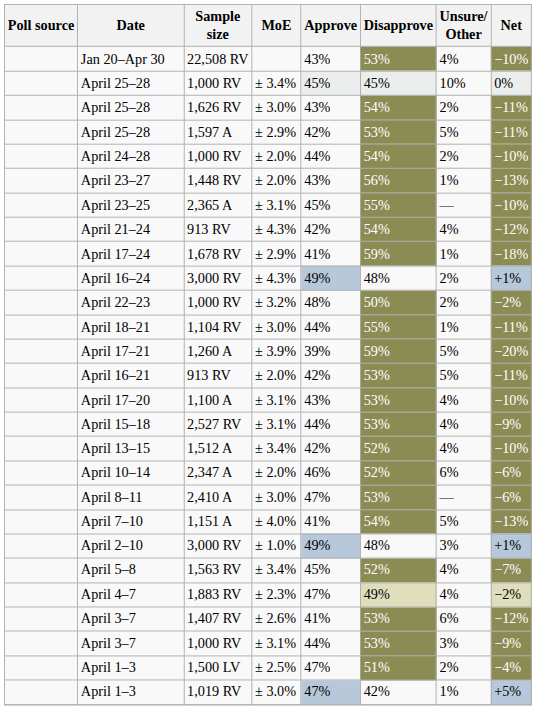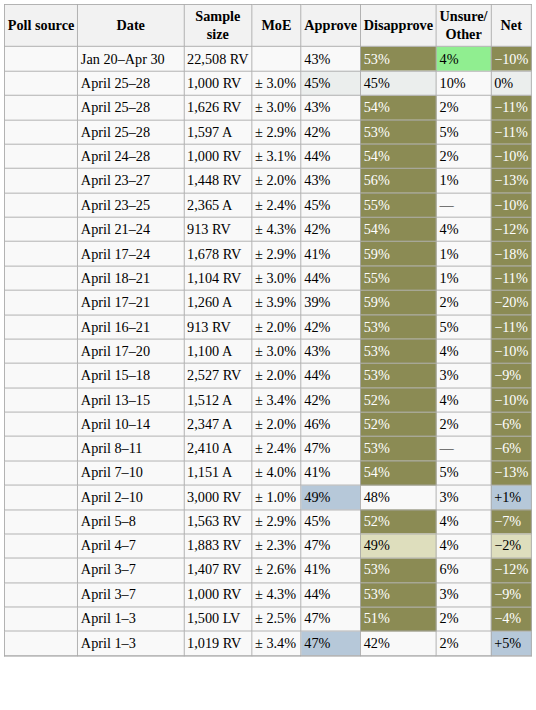 <table class="wikitable sortable mw-datatable defaultcenter col1left col2left col3left sticky-table-head sticky-table-col1" style="line-height:20px;">
 <tr>
 <th>Poll source</th>
 <th style=width:7em;>Date</th>
 <th>Sample<br>size</th>
 <th style=width:3em;>MoE</th>
 <th>Approve</th>
 <th>Disapprove</th>
 <th>Unsure/<br>Other</th>
 <th>Net</th>
 </tr>
 <tr>
 <td></td>
 <td>Jan 20–Apr 30</td>
 <td>22,508 RV</td>
 <td></td>
 <td>43%</td>
 <td style="background:#8B8B54; color: white">53%</td>
-<td>4%</td>
+<td style="background: lightgreen;">4%</td>
 <td style="background:#8B8B54; color: white">−10%</td>
 </tr>
 <tr>
 <td></td>
 <td>April 25–28</td>
 <td>1,000 RV</td>
-<td>± 3.4%</td>
+<td>± 3.0%</td>
 <td style="background:#EBEEED;">45%</td>
 <td style="background:#EBEEED;">45%</td>
 <td>10%</td>
 <td style="background:#EBEEED;">0%</td>
 </tr>
 <tr>
 <td></td>
 <td>April 25–28</td>
 <td>1,626 RV</td>
 <td>± 3.0%</td>
 <td>43%</td>
 <td style="background:#8B8B54; color: white">54%</td>
 <td>2%</td>
 <td style="background:#8B8B54; color: white">−11%</td>
 </tr>
 <tr>
 <td></td>
 <td>April 25–28</td>
 <td>1,597 A</td>
 <td>± 2.9%</td>
 <td>42%</td>
 <td style="background:#8B8B54; color: white">53%</td>
 <td>5%</td>
 <td style="background:#8B8B54; color: white">−11%</td>
 </tr>
 <tr>
 <td></td>
 <td>April 24–28</td>
 <td>1,000 RV</td>
-<td>± 2.0%</td>
+<td>± 3.1%</td>
 <td>44%</td>
 <td style="background:#8B8B54; color: white">54%</td>
 <td>2%</td>
 <td style="background:#8B8B54; color: white">−10%</td>
 </tr>
 <tr>
 <td></td>
 <td>April 23–27</td>
 <td>1,448 RV</td>
 <td>± 2.0%</td>
 <td>43%</td>
 <td style="background:#8B8B54; color: white">56%</td>
 <td>1%</td>
 <td style="background:#8B8B54; color: white">−13%</td>
 </tr>
 <tr>
 <td></td>
 <td>April 23–25</td>
 <td>2,365 A</td>
-<td>± 3.1%</td>
+<td>± 2.4%</td>
 <td>45%</td>
 <td style="background:#8B8B54; color: white">55%</td>
 <td>—</td>
 <td style="background:#8B8B54; color: white">−10%</td>
 </tr>
 <tr>
 <td></td>
 <td>April 21–24</td>
 <td>913 RV</td>
 <td>± 4.3%</td>
 <td>42%</td>
 <td style="background:#8B8B54; color: white">54%</td>
 <td>4%</td>
 <td style="background:#8B8B54; color: white">−12%</td>
 </tr>
 <tr>
 <td></td>
 <td>April 17–24</td>
 <td>1,678 RV</td>
 <td>± 2.9%</td>
 <td>41%</td>
 <td style="background:#8B8B54; color: white">59%</td>
 <td>1%</td>
 <td style="background:#8B8B54; color: white">−18%</td>
 </tr>
 <tr>
 <td></td>
-<td>April 16–24</td>
-<td>3,000 RV</td>
-<td>± 4.3%</td>
-<td style="background:#B6C8D9;">49%</td>
-<td>48%</td>
-<td>2%</td>
-<td style="background:#B6C8D9;">+1%</td>
-</tr>
-<tr>
-<td></td>
-<td>April 22–23</td>
-<td>1,000 RV</td>
-<td>± 3.2%</td>
-<td>48%</td>
-<td style="background:#8B8B54; color: white">50%</td>
-<td>2%</td>
-<td style="background:#8B8B54; color: white">−2%</td>
-</tr>
-<tr>
-<td></td>
 <td>April 18–21</td>
 <td>1,104 RV</td>
 <td>± 3.0%</td>
 <td>44%</td>
 <td style="background:#8B8B54; color: white">55%</td>
 <td>1%</td>
 <td style="background:#8B8B54; color: white">−11%</td>
 </tr>
 <tr>
 <td></td>
 <td>April 17–21</td>
 <td>1,260 A</td>
 <td>± 3.9%</td>
 <td>39%</td>
 <td style="background:#8B8B54; color: white">59%</td>
-<td>5%</td>
+<td>2%</td>
 <td style="background:#8B8B54; color: white">−20%</td>
 </tr>
 <tr>
 <td></td>
 <td>April 16–21</td>
 <td>913 RV</td>
 <td>± 2.0%</td>
 <td>42%</td>
 <td style="background:#8B8B54; color: white">53%</td>
 <td>5%</td>
 <td style="background:#8B8B54; color: white">−11%</td>
 </tr>
 <tr>
 <td></td>
 <td>April 17–20</td>
 <td>1,100 A</td>
-<td>± 3.1%</td>
+<td>± 3.0%</td>
 <td>43%</td>
 <td style="background:#8B8B54; color: white">53%</td>
 <td>4%</td>
 <td style="background:#8B8B54; color: white">−10%</td>
 </tr>
 <tr>
 <td></td>
 <td>April 15–18</td>
 <td>2,527 RV</td>
-<td>± 3.1%</td>
+<td>± 2.0%</td>
 <td>44%</td>
 <td style="background:#8B8B54; color: white">53%</td>
-<td>4%</td>
+<td>3%</td>
 <td style="background:#8B8B54; color: white">−9%</td>
 </tr>
 <tr>
 <td></td>
 <td>April 13–15</td>
 <td>1,512 A</td>
 <td>± 3.4%</td>
 <td>42%</td>
 <td style="background:#8B8B54; color: white">52%</td>
 <td>4%</td>
 <td style="background:#8B8B54; color: white">−10%</td>
 </tr>
 <tr>
 <td></td>
 <td>April 10–14</td>
 <td>2,347 A</td>
 <td>± 2.0%</td>
 <td>46%</td>
 <td style="background:#8B8B54; color: white">52%</td>
-<td>6%</td>
+<td>2%</td>
 <td style="background:#8B8B54; color: white">−6%</td>
 </tr>
 <tr>
 <td></td>
 <td>April 8–11</td>
 <td>2,410 A</td>
-<td>± 3.0%</td>
+<td>± 2.4%</td>
 <td>47%</td>
 <td style="background:#8B8B54; color: white">53%</td>
 <td>—</td>
 <td style="background:#8B8B54; color: white">−6%</td>
 </tr>
 <tr>
 <td></td>
 <td>April 7–10</td>
 <td>1,151 A</td>
 <td>± 4.0%</td>
 <td>41%</td>
 <td style="background:#8B8B54; color: white">54%</td>
 <td>5%</td>
 <td style="background:#8B8B54; color: white">−13%</td>
 </tr>
 <tr>
 <td></td>
 <td>April 2–10</td>
 <td>3,000 RV</td>
 <td>± 1.0%</td>
 <td style="background:#B6C8D9;">49%</td>
 <td>48%</td>
 <td>3%</td>
 <td style="background:#B6C8D9;">+1%</td>
 </tr>
 <tr>
 <td></td>
 <td>April 5–8</td>
 <td>1,563 RV</td>
-<td>± 3.4%</td>
+<td>± 2.9%</td>
 <td>45%</td>
 <td style="background:#8B8B54; color: white">52%</td>
 <td>4%</td>
 <td style="background:#8B8B54; color: white">−7%</td>
 </tr>
 <tr>
 <td></td>
 <td>April 4–7</td>
 <td>1,883 RV</td>
 <td>± 2.3%</td>
 <td>47%</td>
 <td style="background:#DEDEBD;">49%</td>
 <td>4%</td>
 <td style="background:#DEDEBD;">−2%</td>
 </tr>
 <tr>
 <td></td>
 <td>April 3–7</td>
 <td>1,407 RV</td>
 <td>± 2.6%</td>
 <td>41%</td>
 <td style="background:#8B8B54; color: white">53%</td>
 <td>6%</td>
 <td style="background:#8B8B54; color: white">−12%</td>
 </tr>
 <tr>
 <td></td>
 <td>April 3–7</td>
 <td>1,000 RV</td>
-<td>± 3.1%</td>
+<td>± 4.3%</td>
 <td>44%</td>
 <td style="background:#8B8B54; color: white">53%</td>
 <td>3%</td>
 <td style="background:#8B8B54; color: white">−9%</td>
 </tr>
 <tr>
 <td></td>
 <td>April 1–3</td>
 <td>1,500 LV</td>
 <td>± 2.5%</td>
 <td>47%</td>
 <td style="background:#8B8B54; color: white">51%</td>
 <td>2%</td>
 <td style="background:#8B8B54; color: white">−4%</td>
 </tr>
 <tr>
 <td></td>
 <td>April 1–3</td>
 <td>1,019 RV</td>
-<td>± 3.0%</td>
+<td>± 3.4%</td>
 <td style="background:#B6C8D9;">47%</td>
 <td>42%</td>
-<td>1%</td>
+<td>2%</td>
 <td style="background:#B6C8D9;">+5%</td>
 </tr>
 <tr>
 </tr>
 </table>
